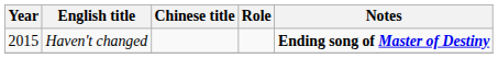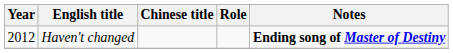 <table class="wikitable">
 <tr>
 <th>Year</th>
 <th>English title</th>
 <th>Chinese title</th>
 <th>Role</th>
 <th>Notes</th>
 </tr>
 <tr>
-<td>2015</td>
+<td>2012</td>
 <td><em>Haven't changed</em></td>
 <td></td>
 <td></td>
 <td><strong>Ending song of <em><a href='#'>Master of Destiny</a></em></strong></td>
 </tr>
 <tr>
 </tr>
 </table>
